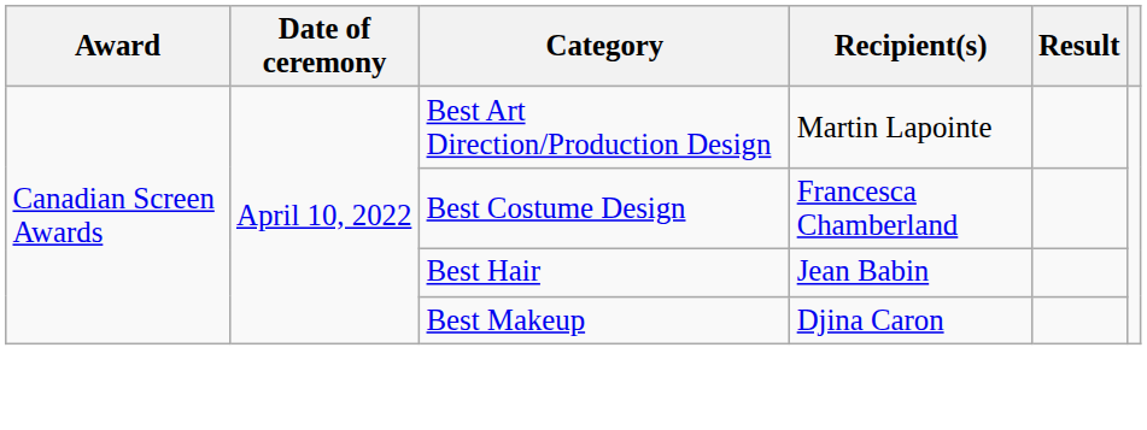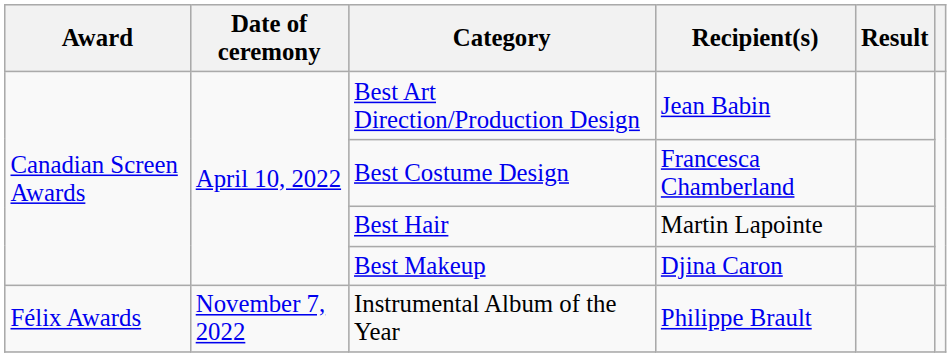 <table class="wikitable plainrowheaders sortable">
 <tr>
 <th scope="col">Award</th>
 <th scope="col">Date of ceremony</th>
 <th scope="col">Category</th>
 <th scope="col">Recipient(s)</th>
 <th scope="col">Result</th>
 <th scope="col" class="unsortable"></th>
 </tr>
 <tr>
 <td rowspan=4><a href='#'>Canadian Screen Awards</a></td>
 <td rowspan=4><a href='#'>April 10, 2022</a></td>
 <td><a href='#'>Best Art Direction/Production Design</a></td>
-<td>Martin Lapointe</td>
+<td><a href='#'>Jean Babin</a></td>
 <td></td>
 <td rowspan=4></td>
 </tr>
 <tr>
 <td><a href='#'>Best Costume Design</a></td>
 <td><a href='#'>Francesca Chamberland</a></td>
 <td></td>
 </tr>
 <tr>
 <td><a href='#'>Best Hair</a></td>
-<td><a href='#'>Jean Babin</a></td>
+<td>Martin Lapointe</td>
 <td></td>
 </tr>
 <tr>
 <td><a href='#'>Best Makeup</a></td>
 <td><a href='#'>Djina Caron</a></td>
 <td></td>
 </tr>
+<tr>
+<td><a href='#'>Félix Awards</a></td>
+<td><a href='#'>November 7, 2022</a></td>
+<td>Instrumental Album of the Year</td>
+<td><a href='#'>Philippe Brault</a></td>
+<td></td>
+<td></td>
+</tr>
 </table>
